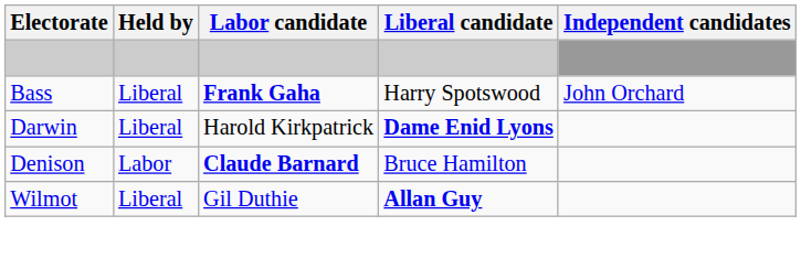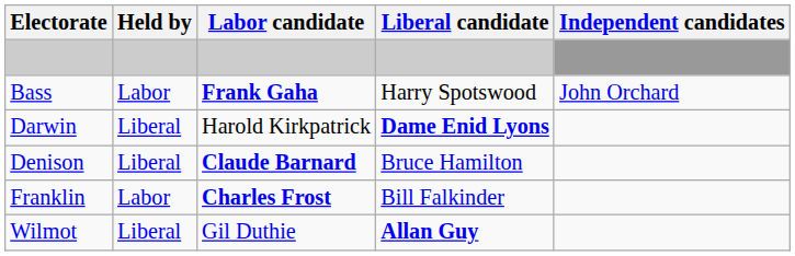 <table class="wikitable">
 <tr>
 <th>Electorate</th>
 <th>Held by</th>
 <th><a href='#'>Labor</a> candidate</th>
 <th><a href='#'>Liberal</a> candidate</th>
 <th><a href='#'>Independent</a> candidates</th>
 </tr>
 <tr bgcolor="#cccccc">
 <td></td>
 <td></td>
 <td></td>
 <td></td>
 <td bgcolor="#999999"> </td>
 </tr>
 <tr>
 <td><a href='#'>Bass</a></td>
-<td><a href='#'>Liberal</a></td>
+<td><a href='#'>Labor</a></td>
 <td><strong><a href='#'>Frank Gaha</a></strong></td>
 <td>Harry Spotswood</td>
 <td><a href='#'>John Orchard</a></td>
 </tr>
 <tr>
 <td><a href='#'>Darwin</a></td>
 <td><a href='#'>Liberal</a></td>
 <td>Harold Kirkpatrick</td>
 <td><strong><a href='#'>Dame Enid Lyons</a></strong></td>
 <td></td>
 </tr>
 <tr>
 <td><a href='#'>Denison</a></td>
-<td><a href='#'>Labor</a></td>
+<td><a href='#'>Liberal</a></td>
 <td><strong><a href='#'>Claude Barnard</a></strong></td>
 <td><a href='#'>Bruce Hamilton</a></td>
+<td></td>
+</tr>
+<tr>
+<td><a href='#'>Franklin</a></td>
+<td><a href='#'>Labor</a></td>
+<td><strong><a href='#'>Charles Frost</a></strong></td>
+<td><a href='#'>Bill Falkinder</a></td>
 <td></td>
 </tr>
 <tr>
 <td><a href='#'>Wilmot</a></td>
 <td><a href='#'>Liberal</a></td>
 <td><a href='#'>Gil Duthie</a></td>
 <td><strong><a href='#'>Allan Guy</a></strong></td>
 <td></td>
 </tr>
 </table>
